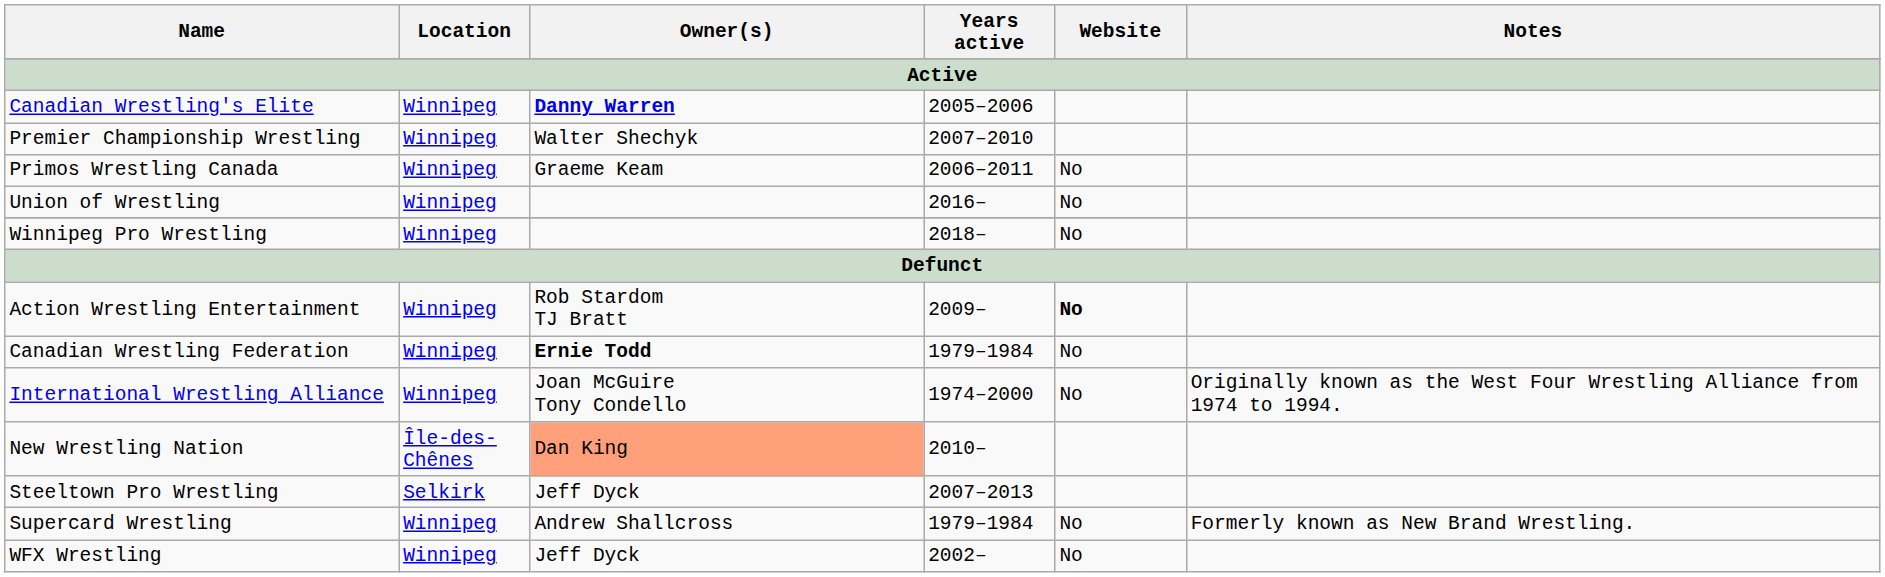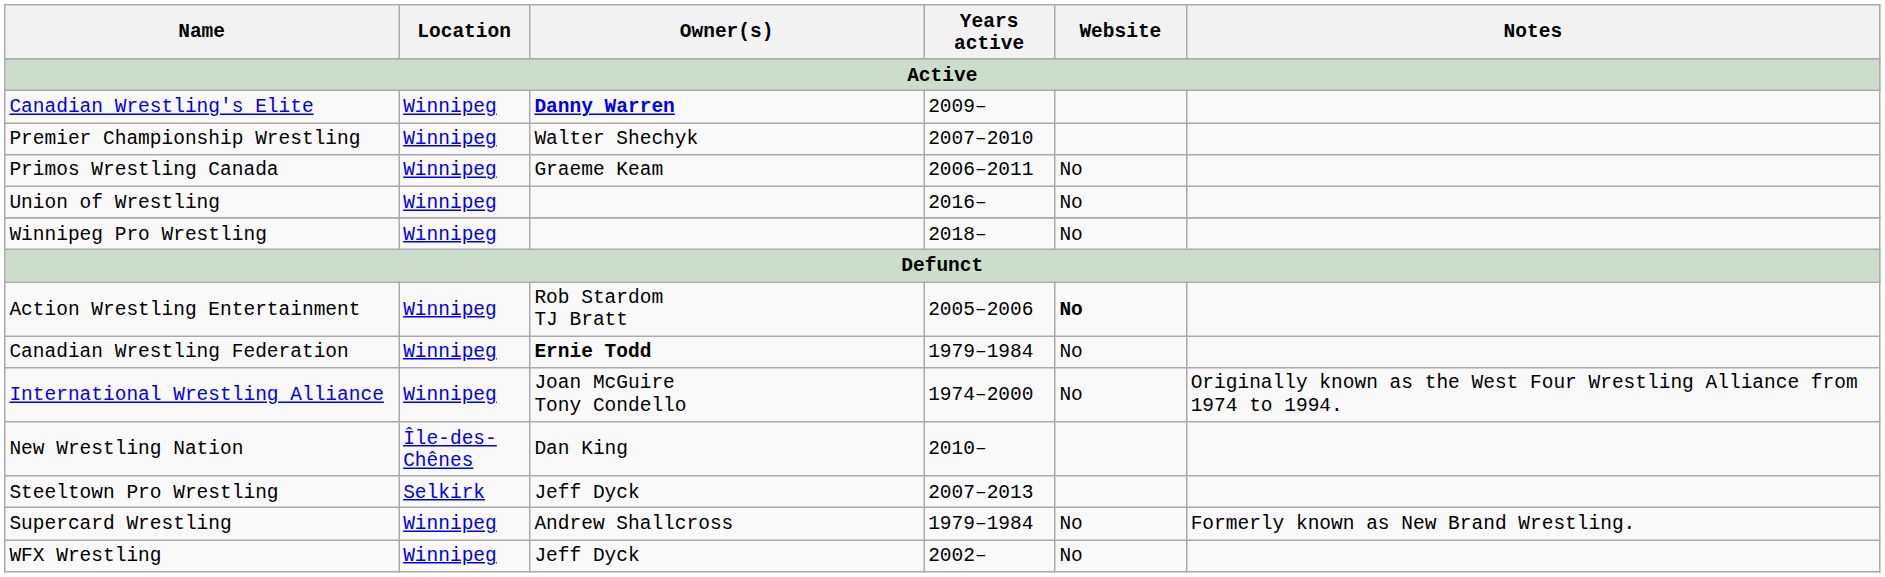 <table class=wikitable>
 <tr>
 <th width="21%">Name</th>
 <th width="7%">Location</th>
 <th width="21%">Owner(s)</th>
 <th width="7%">Years active</th>
 <th width="7%">Website</th>
 <th width="55%">Notes</th>
 </tr>
 <tr valign="top">
 </tr>
 <tr>
 <td colspan=7 style="background: #ccddcc;" align=center><strong>Active</strong></td>
 </tr>
 <tr>
 <td><a href='#'>Canadian Wrestling's Elite</a></td>
 <td><a href='#'>Winnipeg</a></td>
 <td><strong><a href='#'>Danny Warren</a></strong></td>
-<td>2005–2006</td>
+<td>2009–</td>
 <td></td>
 <td></td>
 </tr>
 <tr>
 <td>Premier Championship Wrestling</td>
 <td><a href='#'>Winnipeg</a></td>
 <td>Walter Shechyk</td>
 <td>2007–2010</td>
 <td></td>
 <td></td>
 </tr>
 <tr>
 <td>Primos Wrestling Canada</td>
 <td><a href='#'>Winnipeg</a></td>
 <td>Graeme Keam</td>
 <td>2006–2011</td>
 <td>No</td>
 <td></td>
 </tr>
 <tr>
 <td>Union of Wrestling</td>
 <td><a href='#'>Winnipeg</a></td>
 <td></td>
 <td>2016–</td>
 <td>No</td>
 <td></td>
 </tr>
 <tr>
 </tr>
 <tr>
 <td>Winnipeg Pro Wrestling</td>
 <td><a href='#'>Winnipeg</a></td>
 <td></td>
 <td>2018–</td>
 <td>No</td>
 <td></td>
 </tr>
 <tr>
 <td colspan=7 style="background: #ccddcc;" align=center><strong>Defunct</strong></td>
 </tr>
 <tr>
 <td>Action Wrestling Entertainment</td>
 <td><a href='#'>Winnipeg</a></td>
 <td>Rob Stardom<br>TJ Bratt</td>
-<td>2009–</td>
+<td>2005–2006</td>
 <td><strong>No</strong></td>
 <td></td>
 </tr>
 <tr>
 <td>Canadian Wrestling Federation</td>
 <td><a href='#'>Winnipeg</a></td>
 <td><strong>Ernie Todd</strong></td>
 <td>1979–1984</td>
 <td>No</td>
 <td></td>
 </tr>
 <tr>
 <td><a href='#'>International Wrestling Alliance</a></td>
 <td><a href='#'>Winnipeg</a></td>
 <td>Joan McGuire<br>Tony Condello</td>
 <td>1974–2000</td>
 <td>No</td>
 <td>Originally known as the West Four Wrestling Alliance from 1974 to 1994.</td>
 </tr>
 <tr>
 <td>New Wrestling Nation</td>
 <td><a href='#'>Île-des-Chênes</a></td>
-<td style="background: lightsalmon;">Dan King</td>
+<td>Dan King</td>
 <td>2010–</td>
 <td></td>
 </tr>
 <tr>
 <td>Steeltown Pro Wrestling</td>
 <td><a href='#'>Selkirk</a></td>
 <td>Jeff Dyck</td>
 <td>2007–2013</td>
 <td></td>
 <td></td>
 </tr>
 <tr>
 <td>Supercard Wrestling</td>
 <td><a href='#'>Winnipeg</a></td>
 <td>Andrew Shallcross</td>
 <td>1979–1984</td>
 <td>No</td>
 <td>Formerly known as New Brand Wrestling.</td>
 </tr>
 <tr>
 <td>WFX Wrestling</td>
 <td><a href='#'>Winnipeg</a></td>
 <td>Jeff Dyck</td>
 <td>2002–</td>
 <td>No</td>
 <td></td>
 </tr>
 </table>
